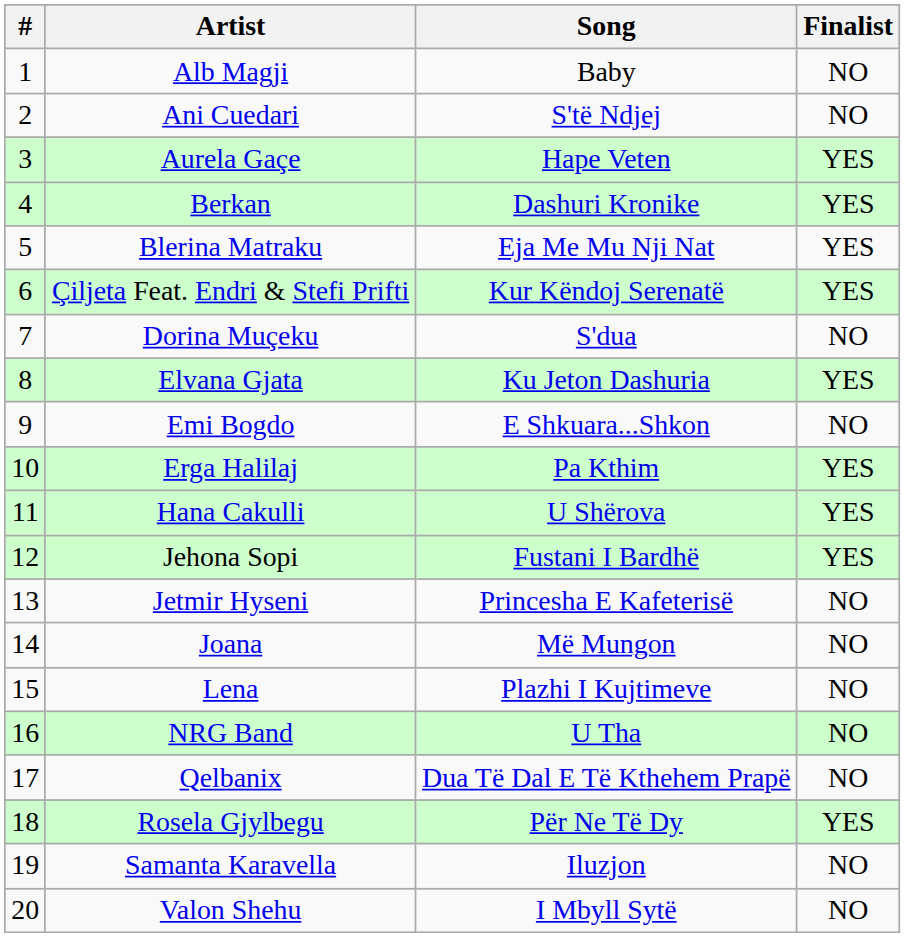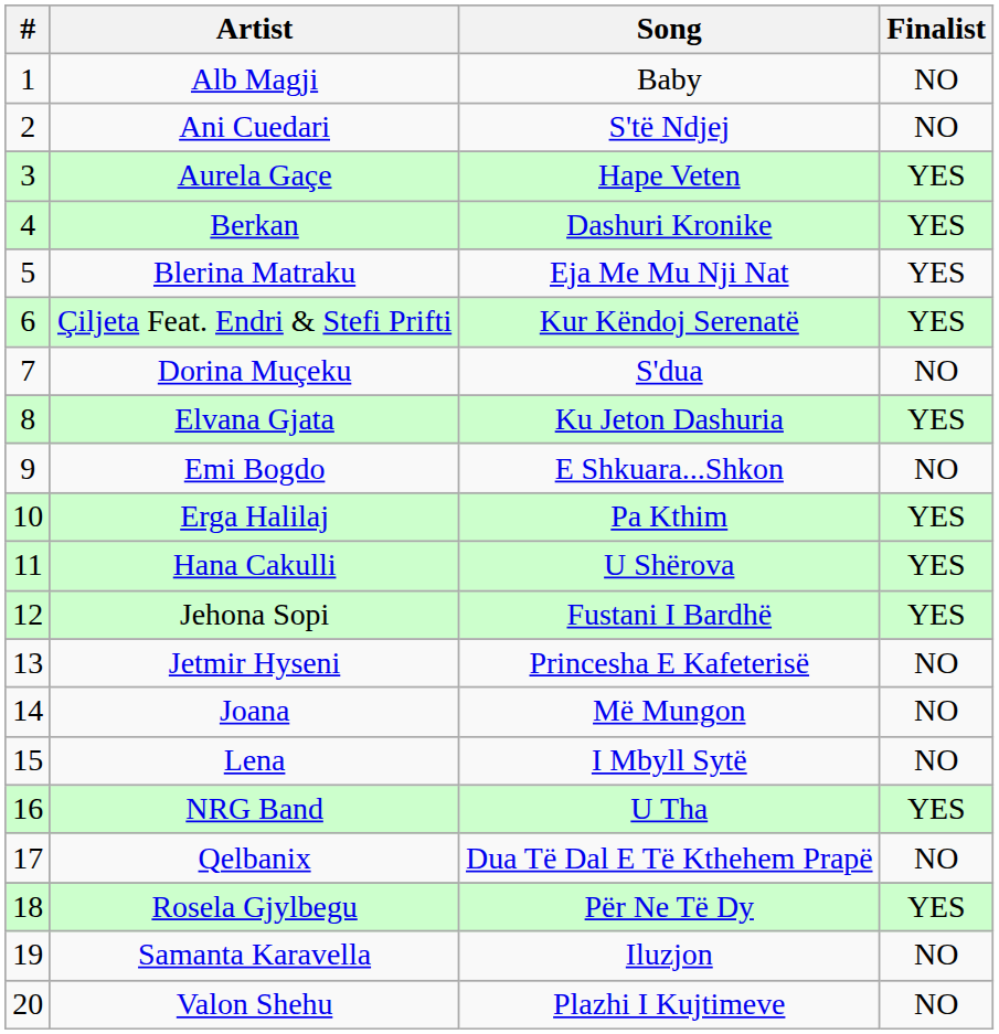 <table class="wikitable sortable" style="text-align: center;">
 <tr>
 <th>#</th>
 <th>Artist</th>
 <th>Song</th>
 <th>Finalist</th>
 </tr>
 <tr>
 <td>1</td>
 <td><a href='#'>Alb Magji</a></td>
 <td>Baby</td>
 <td>NO</td>
 </tr>
 <tr>
 <td>2</td>
 <td><a href='#'>Ani Cuedari</a></td>
 <td><a href='#'>S'të Ndjej</a></td>
 <td>NO</td>
 </tr>
 <tr style="background-color: #ccffcc">
 <td>3</td>
 <td><a href='#'>Aurela Gaçe</a></td>
 <td><a href='#'>Hape Veten</a></td>
 <td>YES</td>
 </tr>
 <tr style="background-color: #ccffcc">
 <td>4</td>
 <td><a href='#'>Berkan</a></td>
 <td><a href='#'>Dashuri Kronike</a></td>
 <td>YES</td>
 </tr>
 <tr>
 <td>5</td>
 <td><a href='#'>Blerina Matraku</a></td>
 <td><a href='#'>Eja Me Mu Nji Nat</a></td>
 <td>YES</td>
 </tr>
 <tr style="background-color: #ccffcc">
 <td>6</td>
 <td><a href='#'>Çiljeta</a> Feat. <a href='#'>Endri</a> & <a href='#'>Stefi Prifti</a></td>
 <td><a href='#'>Kur Këndoj Serenatë</a></td>
 <td>YES</td>
 </tr>
 <tr>
 <td>7</td>
 <td><a href='#'>Dorina Muçeku</a></td>
 <td><a href='#'>S'dua</a></td>
 <td>NO</td>
 </tr>
 <tr style="background-color: #ccffcc">
 <td>8</td>
 <td><a href='#'>Elvana Gjata</a></td>
 <td><a href='#'>Ku Jeton Dashuria</a></td>
 <td>YES</td>
 </tr>
 <tr>
 <td>9</td>
 <td><a href='#'>Emi Bogdo</a></td>
 <td><a href='#'>E Shkuara...Shkon</a></td>
 <td>NO</td>
 </tr>
 <tr style="background-color: #ccffcc">
 <td>10</td>
 <td><a href='#'>Erga Halilaj</a></td>
 <td><a href='#'>Pa Kthim</a></td>
 <td>YES</td>
 </tr>
 <tr style="background-color: #ccffcc">
 <td>11</td>
 <td><a href='#'>Hana Cakulli</a></td>
 <td><a href='#'>U Shërova</a></td>
 <td>YES</td>
 </tr>
 <tr style="background-color: #ccffcc">
 <td>12</td>
 <td>Jehona Sopi</td>
 <td><a href='#'>Fustani I Bardhë</a></td>
 <td>YES</td>
 </tr>
 <tr>
 <td>13</td>
 <td><a href='#'>Jetmir Hyseni</a></td>
 <td><a href='#'>Princesha E Kafeterisë</a></td>
 <td>NO</td>
 </tr>
 <tr>
 <td>14</td>
 <td><a href='#'>Joana</a></td>
 <td><a href='#'>Më Mungon</a></td>
 <td>NO</td>
 </tr>
 <tr>
 <td>15</td>
 <td><a href='#'>Lena</a></td>
-<td><a href='#'>Plazhi I Kujtimeve</a></td>
+<td><a href='#'>I Mbyll Sytë</a></td>
 <td>NO</td>
 </tr>
 <tr style="background-color: #ccffcc">
 <td>16</td>
 <td><a href='#'>NRG Band</a></td>
 <td><a href='#'>U Tha</a></td>
-<td>NO</td>
+<td>YES</td>
 </tr>
 <tr align="center">
 <td>17</td>
 <td><a href='#'>Qelbanix</a></td>
 <td><a href='#'>Dua Të Dal E Të Kthehem Prapë</a></td>
 <td>NO</td>
 </tr>
 <tr style="background-color: #ccffcc">
 <td>18</td>
 <td><a href='#'>Rosela Gjylbegu</a></td>
 <td><a href='#'>Për Ne Të Dy</a></td>
 <td>YES</td>
 </tr>
 <tr>
 <td>19</td>
 <td><a href='#'>Samanta Karavella</a></td>
 <td><a href='#'>Iluzjon</a></td>
 <td>NO</td>
 </tr>
 <tr>
 <td>20</td>
 <td><a href='#'>Valon Shehu</a></td>
-<td><a href='#'>I Mbyll Sytë</a></td>
+<td><a href='#'>Plazhi I Kujtimeve</a></td>
 <td>NO</td>
 </tr>
 </table>
